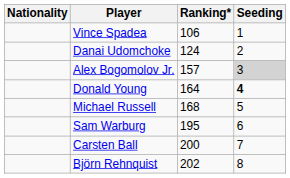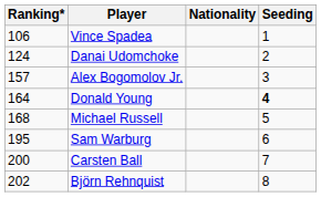 <table class="wikitable" border="1">
 <tr>
+<th>Ranking*</th>
+<th>Player</th>
 <th>Nationality</th>
-<th>Player</th>
-<th>Ranking*</th>
 <th>Seeding</th>
 </tr>
 <tr>
+<td>106</td>
+<td><a href='#'>Vince Spadea</a></td>
 <td></td>
-<td><a href='#'>Vince Spadea</a></td>
-<td>106</td>
 <td>1</td>
 </tr>
 <tr>
+<td>124</td>
+<td><a href='#'>Danai Udomchoke</a></td>
 <td></td>
-<td><a href='#'>Danai Udomchoke</a></td>
-<td>124</td>
 <td>2</td>
 </tr>
 <tr>
+<td>157</td>
+<td><a href='#'>Alex Bogomolov Jr.</a></td>
 <td></td>
-<td><a href='#'>Alex Bogomolov Jr.</a></td>
-<td>157</td>
-<td style="background: lightgrey;">3</td>
+<td>3</td>
 </tr>
 <tr>
+<td>164</td>
+<td><a href='#'>Donald Young</a></td>
 <td></td>
-<td><a href='#'>Donald Young</a></td>
-<td>164</td>
 <td><strong>4</strong></td>
 </tr>
 <tr>
+<td>168</td>
+<td><a href='#'>Michael Russell</a></td>
 <td></td>
-<td><a href='#'>Michael Russell</a></td>
-<td>168</td>
 <td>5</td>
 </tr>
 <tr>
+<td>195</td>
+<td><a href='#'>Sam Warburg</a></td>
 <td></td>
-<td><a href='#'>Sam Warburg</a></td>
-<td>195</td>
 <td>6</td>
 </tr>
 <tr>
+<td>200</td>
+<td><a href='#'>Carsten Ball</a></td>
 <td></td>
-<td><a href='#'>Carsten Ball</a></td>
-<td>200</td>
 <td>7</td>
 </tr>
 <tr>
+<td>202</td>
+<td><a href='#'>Björn Rehnquist</a></td>
 <td></td>
-<td><a href='#'>Björn Rehnquist</a></td>
-<td>202</td>
 <td>8</td>
 </tr>
 </table>
